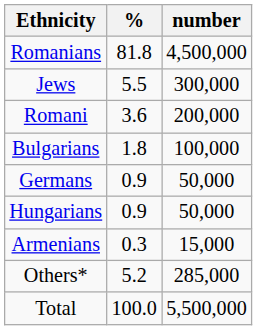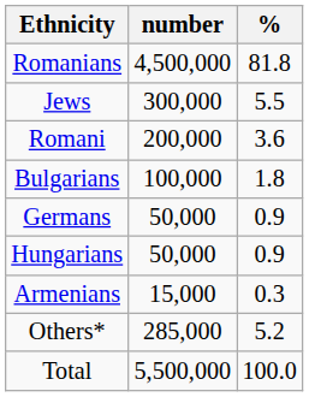 <table class="wikitable" style="text-align:center; border:5">
 <tr>
 <th>Ethnicity</th>
+<th>number</th>
 <th>%</th>
-<th>number</th>
 </tr>
 <tr>
 <td><a href='#'>Romanians</a></td>
+<td>4,500,000</td>
 <td>81.8</td>
-<td>4,500,000</td>
 </tr>
 <tr>
 <td><a href='#'>Jews</a></td>
+<td>300,000</td>
 <td>5.5</td>
-<td>300,000</td>
 </tr>
 <tr>
 <td><a href='#'>Romani</a></td>
+<td>200,000</td>
 <td>3.6</td>
-<td>200,000</td>
 </tr>
 <tr>
 <td><a href='#'>Bulgarians</a></td>
+<td>100,000</td>
 <td>1.8</td>
-<td>100,000</td>
 </tr>
 <tr>
 <td><a href='#'>Germans</a></td>
+<td>50,000</td>
 <td>0.9</td>
-<td>50,000</td>
 </tr>
 <tr>
 <td><a href='#'>Hungarians</a></td>
+<td>50,000</td>
 <td>0.9</td>
-<td>50,000</td>
 </tr>
 <tr>
 <td><a href='#'>Armenians</a></td>
+<td>15,000</td>
 <td>0.3</td>
-<td>15,000</td>
 </tr>
 <tr>
 <td>Others*</td>
+<td>285,000</td>
 <td>5.2</td>
-<td>285,000</td>
 </tr>
 <tr>
 <td>Total</td>
+<td>5,500,000</td>
 <td>100.0</td>
-<td>5,500,000</td>
 </tr>
 </table>
